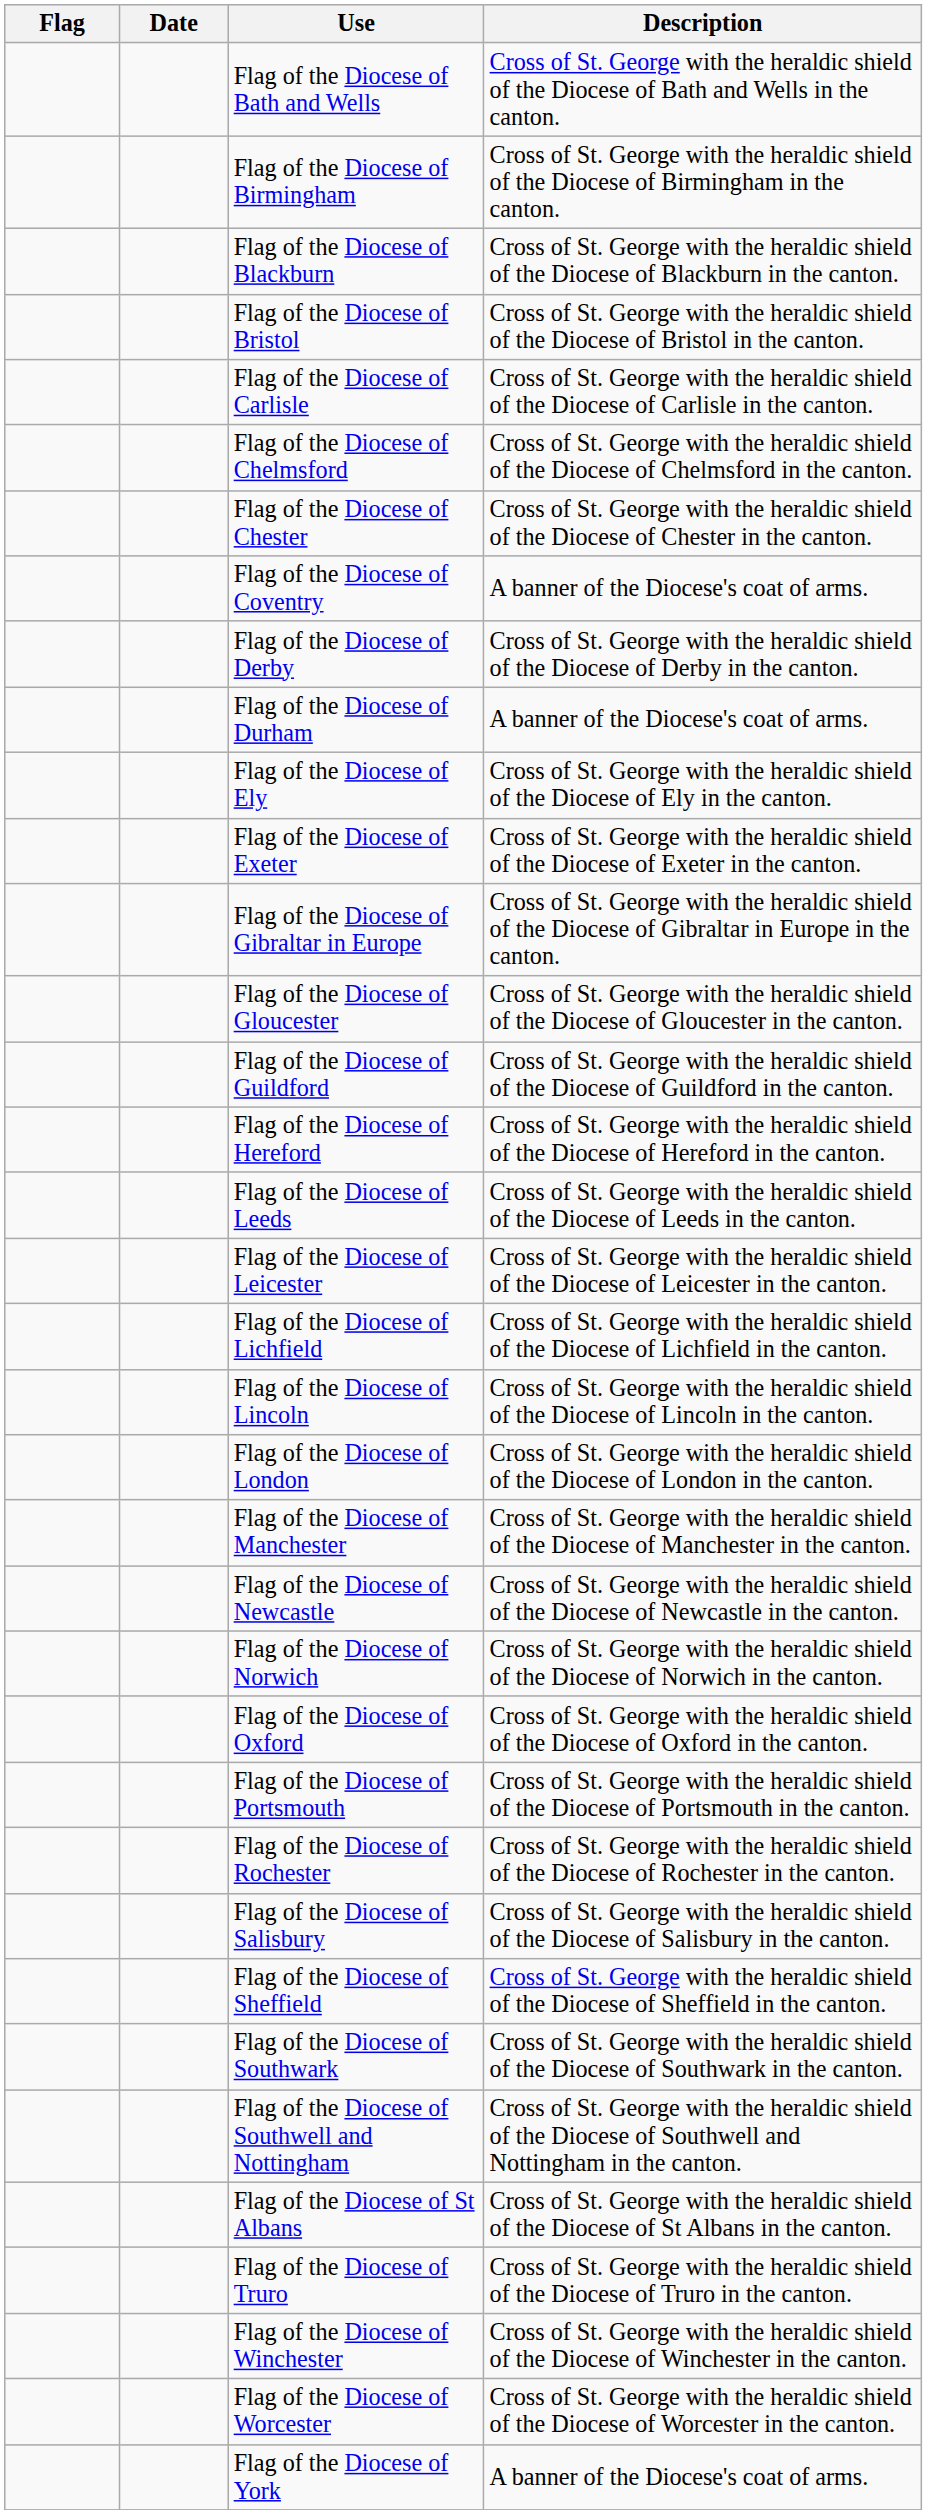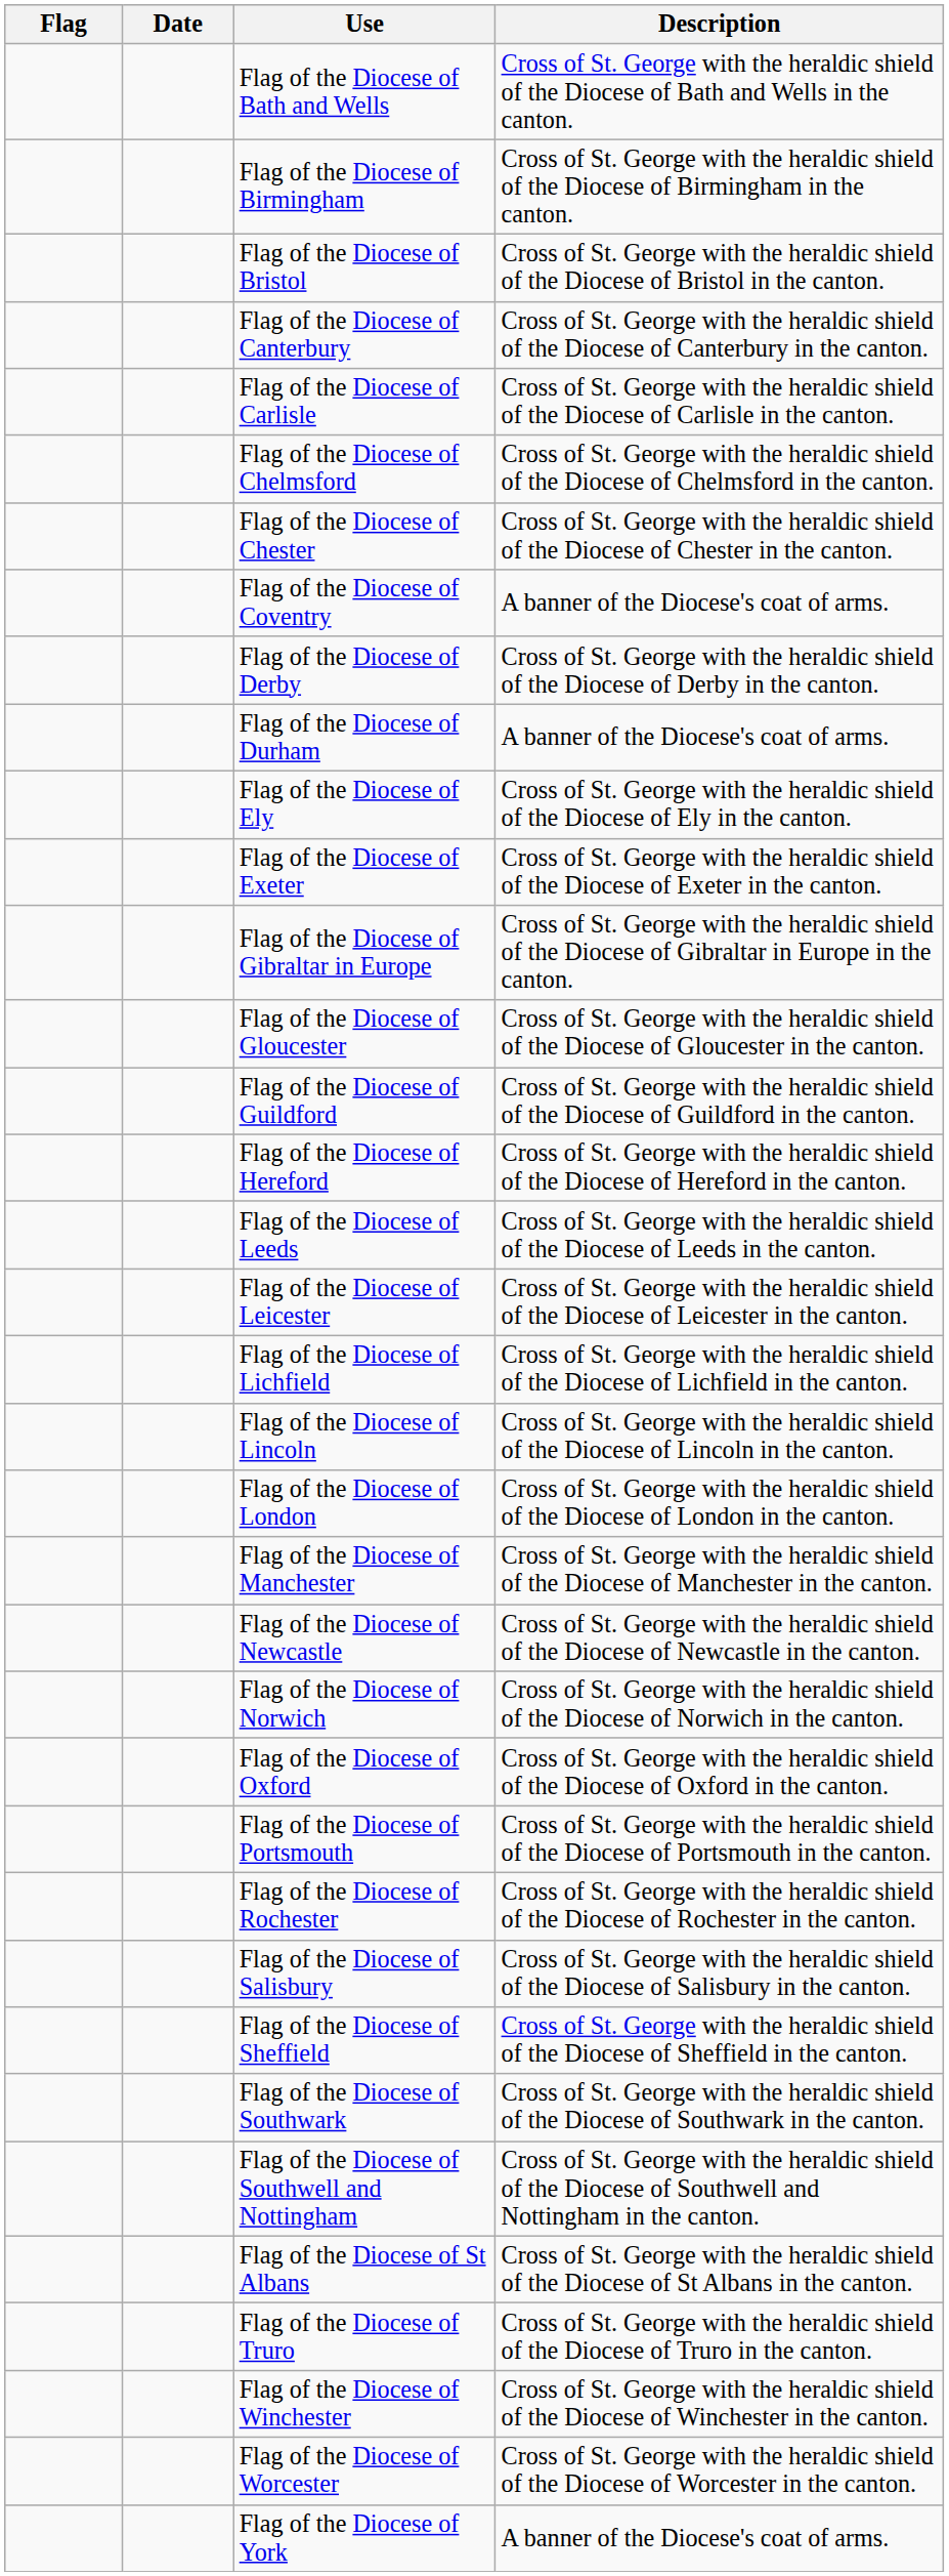 <table class="wikitable">
 <tr style="background:#efefef;">
 <th style="width:110px;">Flag</th>
 <th style="width:100px;">Date</th>
 <th style="width:250px;">Use</th>
 <th style="width:500px;">Description</th>
 </tr>
 <tr>
 <td></td>
 <td></td>
 <td>Flag of the <a href='#'>Diocese of Bath and Wells</a></td>
 <td><a href='#'>Cross of St. George</a> with the heraldic shield of the Diocese of Bath and Wells in the canton.</td>
 </tr>
 <tr>
 <td></td>
 <td></td>
 <td>Flag of the <a href='#'>Diocese of Birmingham</a></td>
 <td>Cross of St. George with the heraldic shield of the Diocese of Birmingham in the canton.</td>
 </tr>
 <tr>
 <td></td>
 <td></td>
-<td>Flag of the <a href='#'>Diocese of Blackburn</a></td>
-<td>Cross of St. George with the heraldic shield of the Diocese of Blackburn in the canton.</td>
+<td>Flag of the <a href='#'>Diocese of Bristol</a></td>
+<td>Cross of St. George with the heraldic shield of the Diocese of Bristol in the canton.</td>
 </tr>
 <tr>
 <td></td>
 <td></td>
-<td>Flag of the <a href='#'>Diocese of Bristol</a></td>
-<td>Cross of St. George with the heraldic shield of the Diocese of Bristol in the canton.</td>
+<td>Flag of the <a href='#'>Diocese of Canterbury</a></td>
+<td>Cross of St. George with the heraldic shield of the Diocese of Canterbury in the canton.</td>
 </tr>
 <tr>
 <td></td>
 <td></td>
 <td>Flag of the <a href='#'>Diocese of Carlisle</a></td>
 <td>Cross of St. George with the heraldic shield of the Diocese of Carlisle in the canton.</td>
 </tr>
 <tr>
 <td></td>
 <td></td>
 <td>Flag of the <a href='#'>Diocese of Chelmsford</a></td>
 <td>Cross of St. George with the heraldic shield of the Diocese of Chelmsford in the canton.</td>
 </tr>
 <tr>
 <td></td>
 <td></td>
 <td>Flag of the <a href='#'>Diocese of Chester</a></td>
 <td>Cross of St. George with the heraldic shield of the Diocese of Chester in the canton.</td>
 </tr>
 <tr>
 <td></td>
 <td></td>
 <td>Flag of the <a href='#'>Diocese of Coventry</a></td>
 <td>A banner of the Diocese's coat of arms.</td>
 </tr>
 <tr>
 <td></td>
 <td></td>
 <td>Flag of the <a href='#'>Diocese of Derby</a></td>
 <td>Cross of St. George with the heraldic shield of the Diocese of Derby in the canton.</td>
 </tr>
 <tr>
 <td></td>
 <td></td>
 <td>Flag of the <a href='#'>Diocese of Durham</a></td>
 <td>A banner of the Diocese's coat of arms.</td>
 </tr>
 <tr>
 <td></td>
 <td></td>
 <td>Flag of the <a href='#'>Diocese of Ely</a></td>
 <td>Cross of St. George with the heraldic shield of the Diocese of Ely in the canton.</td>
 </tr>
 <tr>
 <td></td>
 <td></td>
 <td>Flag of the <a href='#'>Diocese of Exeter</a></td>
 <td>Cross of St. George with the heraldic shield of the Diocese of Exeter in the canton.</td>
 </tr>
 <tr>
 <td></td>
 <td></td>
 <td>Flag of the <a href='#'>Diocese of Gibraltar in Europe</a></td>
 <td>Cross of St. George with the heraldic shield of the Diocese of Gibraltar in Europe in the canton.</td>
 </tr>
 <tr>
 <td></td>
 <td></td>
 <td>Flag of the <a href='#'>Diocese of Gloucester</a></td>
 <td>Cross of St. George with the heraldic shield of the Diocese of Gloucester in the canton.</td>
 </tr>
 <tr>
 <td></td>
 <td></td>
 <td>Flag of the <a href='#'>Diocese of Guildford</a></td>
 <td>Cross of St. George with the heraldic shield of the Diocese of Guildford in the canton.</td>
 </tr>
 <tr>
 <td></td>
 <td></td>
 <td>Flag of the <a href='#'>Diocese of Hereford</a></td>
 <td>Cross of St. George with the heraldic shield of the Diocese of Hereford in the canton.</td>
 </tr>
 <tr>
 <td></td>
 <td></td>
 <td>Flag of the <a href='#'>Diocese of Leeds</a></td>
 <td>Cross of St. George with the heraldic shield of the Diocese of Leeds in the canton.</td>
 </tr>
 <tr>
 <td></td>
 <td></td>
 <td>Flag of the <a href='#'>Diocese of Leicester</a></td>
 <td>Cross of St. George with the heraldic shield of the Diocese of Leicester in the canton.</td>
 </tr>
 <tr>
 <td></td>
 <td></td>
 <td>Flag of the <a href='#'>Diocese of Lichfield</a></td>
 <td>Cross of St. George with the heraldic shield of the Diocese of Lichfield in the canton.</td>
 </tr>
 <tr>
 <td></td>
 <td></td>
 <td>Flag of the <a href='#'>Diocese of Lincoln</a></td>
 <td>Cross of St. George with the heraldic shield of the Diocese of Lincoln in the canton.</td>
 </tr>
 <tr>
 <td></td>
 <td></td>
 <td>Flag of the <a href='#'>Diocese of London</a></td>
 <td>Cross of St. George with the heraldic shield of the Diocese of London in the canton.</td>
 </tr>
 <tr>
 <td></td>
 <td></td>
 <td>Flag of the <a href='#'>Diocese of Manchester</a></td>
 <td>Cross of St. George with the heraldic shield of the Diocese of Manchester in the canton.</td>
 </tr>
 <tr>
 <td></td>
 <td></td>
 <td>Flag of the <a href='#'>Diocese of Newcastle</a></td>
 <td>Cross of St. George with the heraldic shield of the Diocese of Newcastle in the canton.</td>
 </tr>
 <tr>
 <td></td>
 <td></td>
 <td>Flag of the <a href='#'>Diocese of Norwich</a></td>
 <td>Cross of St. George with the heraldic shield of the Diocese of Norwich in the canton.</td>
 </tr>
 <tr>
 <td></td>
 <td></td>
 <td>Flag of the <a href='#'>Diocese of Oxford</a></td>
 <td>Cross of St. George with the heraldic shield of the Diocese of Oxford in the canton.</td>
 </tr>
 <tr>
 <td></td>
 <td></td>
 <td>Flag of the <a href='#'>Diocese of Portsmouth</a></td>
 <td>Cross of St. George with the heraldic shield of the Diocese of Portsmouth in the canton.</td>
 </tr>
 <tr>
 <td></td>
 <td></td>
 <td>Flag of the <a href='#'>Diocese of Rochester</a></td>
 <td>Cross of St. George with the heraldic shield of the Diocese of Rochester in the canton.</td>
 </tr>
 <tr>
 <td></td>
 <td></td>
 <td>Flag of the <a href='#'>Diocese of Salisbury</a></td>
 <td>Cross of St. George with the heraldic shield of the Diocese of Salisbury in the canton.</td>
 </tr>
 <tr>
 <td></td>
 <td></td>
 <td>Flag of the <a href='#'>Diocese of Sheffield</a></td>
 <td><a href='#'>Cross of St. George</a> with the heraldic shield of the Diocese of Sheffield in the canton.</td>
 </tr>
 <tr>
 <td></td>
 <td></td>
 <td>Flag of the <a href='#'>Diocese of Southwark</a></td>
 <td>Cross of St. George with the heraldic shield of the Diocese of Southwark in the canton.</td>
 </tr>
 <tr>
 <td></td>
 <td></td>
 <td>Flag of the <a href='#'>Diocese of Southwell and Nottingham</a></td>
 <td>Cross of St. George with the heraldic shield of the Diocese of Southwell and Nottingham in the canton.</td>
 </tr>
 <tr>
 <td></td>
 <td></td>
 <td>Flag of the <a href='#'>Diocese of St Albans</a></td>
 <td>Cross of St. George with the heraldic shield of the Diocese of St Albans in the canton.</td>
 </tr>
 <tr>
 <td></td>
 <td></td>
 <td>Flag of the <a href='#'>Diocese of Truro</a></td>
 <td>Cross of St. George with the heraldic shield of the Diocese of Truro in the canton.</td>
 </tr>
 <tr>
 <td></td>
 <td></td>
 <td>Flag of the <a href='#'>Diocese of Winchester</a></td>
 <td>Cross of St. George with the heraldic shield of the Diocese of Winchester in the canton.</td>
 </tr>
 <tr>
 <td></td>
 <td></td>
 <td>Flag of the <a href='#'>Diocese of Worcester</a></td>
 <td>Cross of St. George with the heraldic shield of the Diocese of Worcester in the canton.</td>
 </tr>
 <tr>
 <td></td>
 <td></td>
 <td>Flag of the <a href='#'>Diocese of York</a></td>
 <td>A banner of the Diocese's coat of arms.</td>
 </tr>
 </table>
